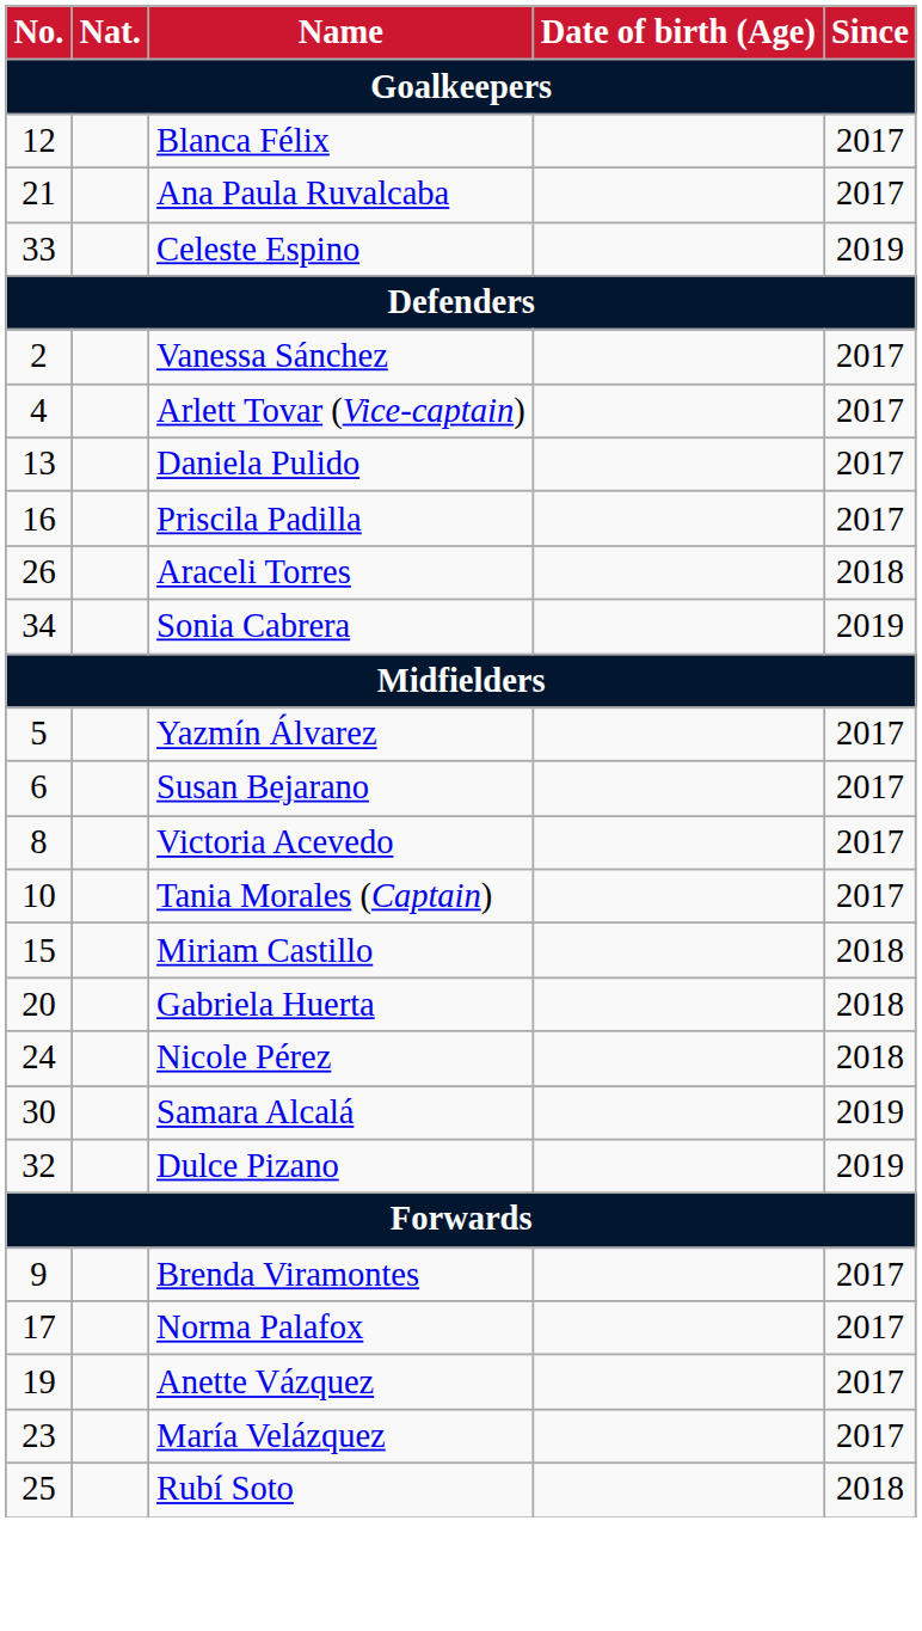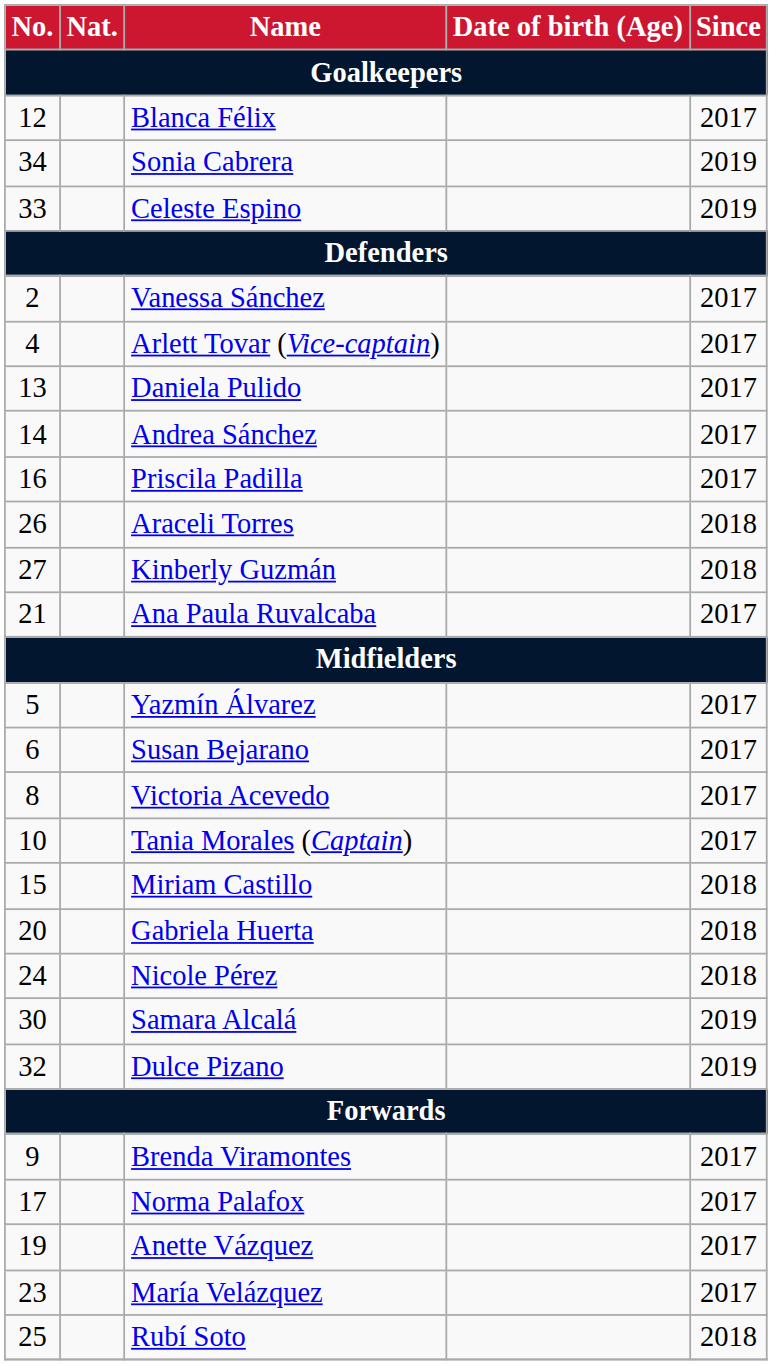 <table class="wikitable" style="text-align:center; font-size:100%;">
 <tr>
 <th style=background-color:#CD1731;color:#FFFFFF>No.</th>
 <th style=background-color:#CD1731;color:#FFFFFF>Nat.</th>
 <th style=background-color:#CD1731;color:#FFFFFF>Name</th>
 <th style=background-color:#CD1731;color:#FFFFFF>Date of birth (Age)</th>
 <th style=background-color:#CD1731;color:#FFFFFF>Since</th>
 </tr>
 <tr>
 <th colspan="5" style="background:#02172F; color:#FFFFFF; text-align:center;">Goalkeepers</th>
 </tr>
 <tr>
 <td>12</td>
 <td></td>
 <td align=left><a href='#'>Blanca Félix</a></td>
 <td></td>
 <td>2017</td>
 </tr>
 <tr>
-<td>21</td>
+<td>34</td>
 <td></td>
-<td align=left><a href='#'>Ana Paula Ruvalcaba</a></td>
+<td align=left><a href='#'>Sonia Cabrera</a></td>
 <td></td>
-<td>2017</td>
+<td>2019</td>
 </tr>
 <tr>
 <td>33</td>
 <td></td>
 <td align=left><a href='#'>Celeste Espino</a></td>
 <td></td>
 <td>2019</td>
 </tr>
 <tr>
 <th colspan="5" style="background:#02172F; color:#FFFFFF; text-align:center;">Defenders</th>
 </tr>
 <tr>
 <td>2</td>
 <td></td>
 <td align=left><a href='#'>Vanessa Sánchez</a></td>
 <td></td>
 <td>2017</td>
 </tr>
 <tr>
 <td>4</td>
 <td></td>
 <td align=left><a href='#'>Arlett Tovar</a> (<em><a href='#'>Vice-captain</a></em>)</td>
 <td></td>
 <td>2017</td>
 </tr>
 <tr>
 <td>13</td>
 <td></td>
 <td align=left><a href='#'>Daniela Pulido</a></td>
 <td></td>
 <td>2017</td>
 </tr>
 <tr>
+<td>14</td>
+<td></td>
+<td align=left><a href='#'>Andrea Sánchez</a></td>
+<td></td>
+<td>2017</td>
+</tr>
+<tr>
 <td>16</td>
 <td></td>
 <td align=left><a href='#'>Priscila Padilla</a></td>
 <td></td>
 <td>2017</td>
 </tr>
 <tr>
 <td>26</td>
 <td></td>
 <td align=left><a href='#'>Araceli Torres</a></td>
 <td></td>
 <td>2018</td>
 </tr>
 <tr>
-<td>34</td>
+<td>27</td>
 <td></td>
-<td align=left><a href='#'>Sonia Cabrera</a></td>
+<td align=left><a href='#'>Kinberly Guzmán</a></td>
 <td></td>
-<td>2019</td>
+<td>2018</td>
+</tr>
+<tr>
+<td>21</td>
+<td></td>
+<td align=left><a href='#'>Ana Paula Ruvalcaba</a></td>
+<td></td>
+<td>2017</td>
 </tr>
 <tr>
 <th colspan="5" style="background:#02172F; color:#FFFFFF; text-align:center;">Midfielders</th>
 </tr>
 <tr>
 <td>5</td>
 <td></td>
 <td align=left><a href='#'>Yazmín Álvarez</a></td>
 <td></td>
 <td>2017</td>
 </tr>
 <tr>
 <td>6</td>
 <td></td>
 <td align=left><a href='#'>Susan Bejarano</a></td>
 <td></td>
 <td>2017</td>
 </tr>
 <tr>
 <td>8</td>
 <td></td>
 <td align=left><a href='#'>Victoria Acevedo</a></td>
 <td></td>
 <td>2017</td>
 </tr>
 <tr>
 <td>10</td>
 <td></td>
 <td align=left><a href='#'>Tania Morales</a> (<em><a href='#'>Captain</a></em>)</td>
 <td></td>
 <td>2017</td>
 </tr>
 <tr>
 <td>15</td>
 <td></td>
 <td align=left><a href='#'>Miriam Castillo</a></td>
 <td></td>
 <td>2018</td>
 </tr>
 <tr>
 <td>20</td>
 <td></td>
 <td align=left><a href='#'>Gabriela Huerta</a></td>
 <td></td>
 <td>2018</td>
 </tr>
 <tr>
 <td>24</td>
 <td></td>
 <td align=left><a href='#'>Nicole Pérez</a></td>
 <td></td>
 <td>2018</td>
 </tr>
 <tr>
 <td>30</td>
 <td></td>
 <td align=left><a href='#'>Samara Alcalá</a></td>
 <td></td>
 <td>2019</td>
 </tr>
 <tr>
 <td>32</td>
 <td></td>
 <td align=left><a href='#'>Dulce Pizano</a></td>
 <td></td>
 <td>2019</td>
 </tr>
 <tr>
 <th colspan="5" style="background:#02172F; color:#FFFFFF; text-align:center;">Forwards</th>
 </tr>
 <tr>
 <td>9</td>
 <td></td>
 <td align=left><a href='#'>Brenda Viramontes</a></td>
 <td></td>
 <td>2017</td>
 </tr>
 <tr>
 <td>17</td>
 <td></td>
 <td align=left><a href='#'>Norma Palafox</a></td>
 <td></td>
 <td>2017</td>
 </tr>
 <tr>
 <td>19</td>
 <td></td>
 <td align=left><a href='#'>Anette Vázquez</a></td>
 <td></td>
 <td>2017</td>
 </tr>
 <tr>
 <td>23</td>
 <td></td>
 <td align=left><a href='#'>María Velázquez</a></td>
 <td></td>
 <td>2017</td>
 </tr>
 <tr>
 <td>25</td>
 <td></td>
 <td align=left><a href='#'>Rubí Soto</a></td>
 <td></td>
 <td>2018</td>
 </tr>
 <tr>
 </tr>
 </table>
